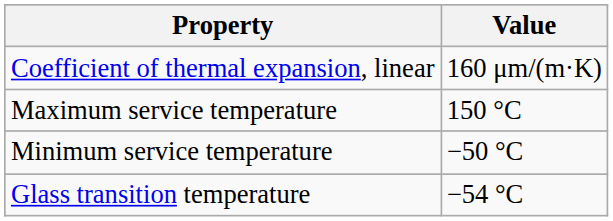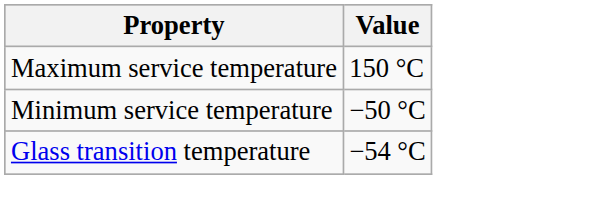 <table class="wikitable">
 <tr>
 <th>Property</th>
 <th>Value</th>
-</tr>
-<tr>
-<td><a href='#'>Coefficient of thermal expansion</a>, linear</td>
-<td>160 μm/(m·K)</td>
 </tr>
 <tr>
 <td>Maximum service temperature</td>
 <td>150 °C</td>
 </tr>
 <tr>
 <td>Minimum service temperature</td>
 <td>−50 °C</td>
 </tr>
 <tr>
 <td><a href='#'>Glass transition</a> temperature</td>
 <td>−54 °C</td>
 </tr>
 </table>
